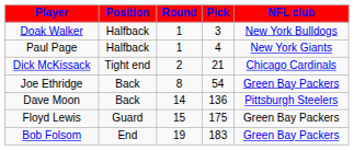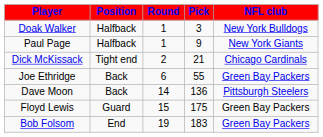 <table class="wikitable" width="80%">
 <tr align="center"  style="background:red;color:blue;">
 <td><strong>Player</strong></td>
 <td><strong>Position</strong></td>
 <td><strong>Round</strong></td>
 <td><strong>Pick</strong></td>
 <td><strong>NFL club</strong></td>
 </tr>
 <tr align="center" bgcolor="">
 <td><a href='#'>Doak Walker</a></td>
 <td>Halfback</td>
 <td>1</td>
 <td>3</td>
 <td><a href='#'>New York Bulldogs</a></td>
 </tr>
 <tr align="center" bgcolor="">
 <td>Paul Page</td>
 <td>Halfback</td>
 <td>1</td>
-<td>4</td>
+<td>9</td>
 <td><a href='#'>New York Giants</a></td>
 </tr>
 <tr align="center" bgcolor="">
 <td><a href='#'>Dick McKissack</a></td>
 <td>Tight end</td>
 <td>2</td>
 <td>21</td>
 <td><a href='#'>Chicago Cardinals</a></td>
 </tr>
 <tr align="center" bgcolor="">
 <td>Joe Ethridge</td>
 <td>Back</td>
-<td>8</td>
-<td>54</td>
+<td>6</td>
+<td>55</td>
 <td><a href='#'>Green Bay Packers</a></td>
 </tr>
 <tr align="center" bgcolor="">
 <td>Dave Moon</td>
 <td>Back</td>
 <td>14</td>
 <td>136</td>
 <td><a href='#'>Pittsburgh Steelers</a></td>
 </tr>
 <tr align="center" bgcolor="">
 <td>Floyd Lewis</td>
 <td>Guard</td>
 <td>15</td>
 <td>175</td>
 <td>Green Bay Packers</td>
 </tr>
 <tr align="center" bgcolor="">
 <td><a href='#'>Bob Folsom</a></td>
 <td>End</td>
 <td>19</td>
 <td>183</td>
 <td><a href='#'>Green Bay Packers</a></td>
 </tr>
 </table>
